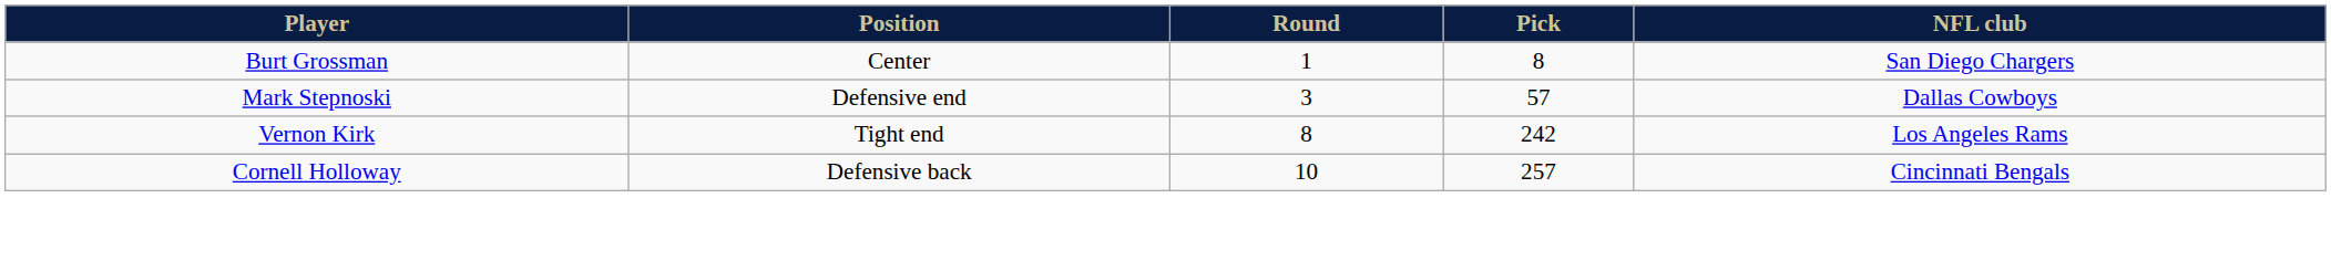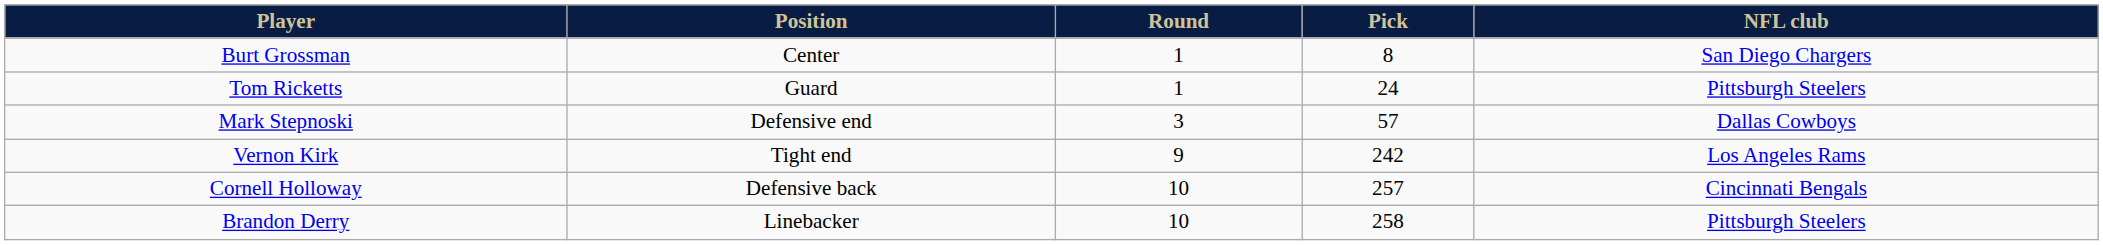 <table class="wikitable" width="80%">
 <tr align="center"  style="background:#091C44;color:#CEC499;">
 <td><strong>Player</strong></td>
 <td><strong>Position</strong></td>
 <td><strong>Round</strong></td>
 <td><strong>Pick</strong></td>
 <td><strong>NFL club</strong></td>
 </tr>
 <tr align="center" bgcolor="">
 <td><a href='#'>Burt Grossman</a></td>
 <td>Center</td>
 <td>1</td>
 <td>8</td>
 <td><a href='#'>San Diego Chargers</a></td>
 </tr>
 <tr align="center" bgcolor="">
+<td><a href='#'>Tom Ricketts</a></td>
+<td>Guard</td>
+<td>1</td>
+<td>24</td>
+<td><a href='#'>Pittsburgh Steelers</a></td>
+</tr>
+<tr align="center" bgcolor="">
 <td><a href='#'>Mark Stepnoski</a></td>
 <td>Defensive end</td>
 <td>3</td>
 <td>57</td>
 <td><a href='#'>Dallas Cowboys</a></td>
 </tr>
 <tr align="center" bgcolor="">
 <td><a href='#'>Vernon Kirk</a></td>
 <td>Tight end</td>
-<td>8</td>
+<td>9</td>
 <td>242</td>
 <td><a href='#'>Los Angeles Rams</a></td>
 </tr>
 <tr align="center" bgcolor="">
 <td><a href='#'>Cornell Holloway</a></td>
 <td>Defensive back</td>
 <td>10</td>
 <td>257</td>
 <td><a href='#'>Cincinnati Bengals</a></td>
 </tr>
+<tr align="center" bgcolor="">
+<td><a href='#'>Brandon Derry</a></td>
+<td>Linebacker</td>
+<td>10</td>
+<td>258</td>
+<td><a href='#'>Pittsburgh Steelers</a></td>
+</tr>
 </table>
